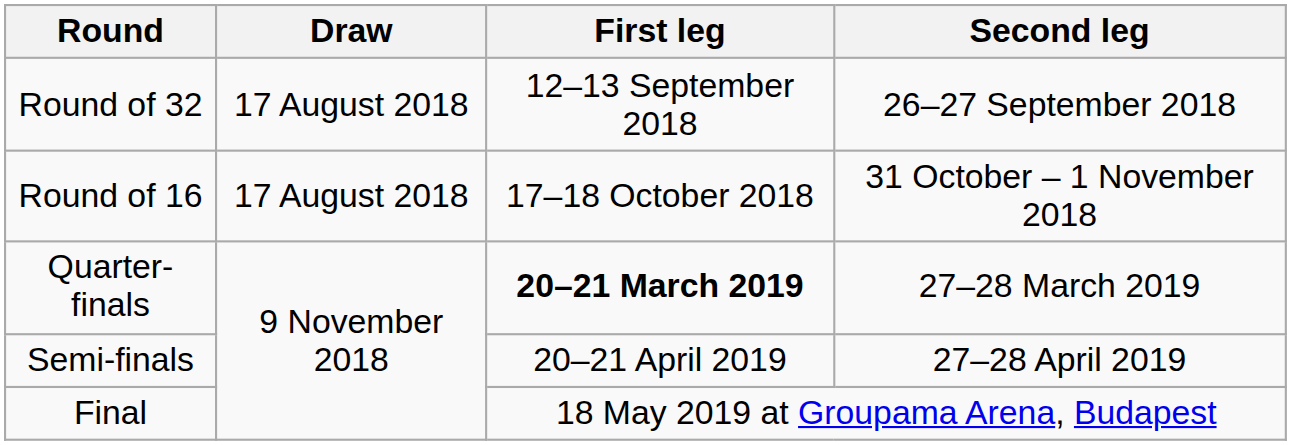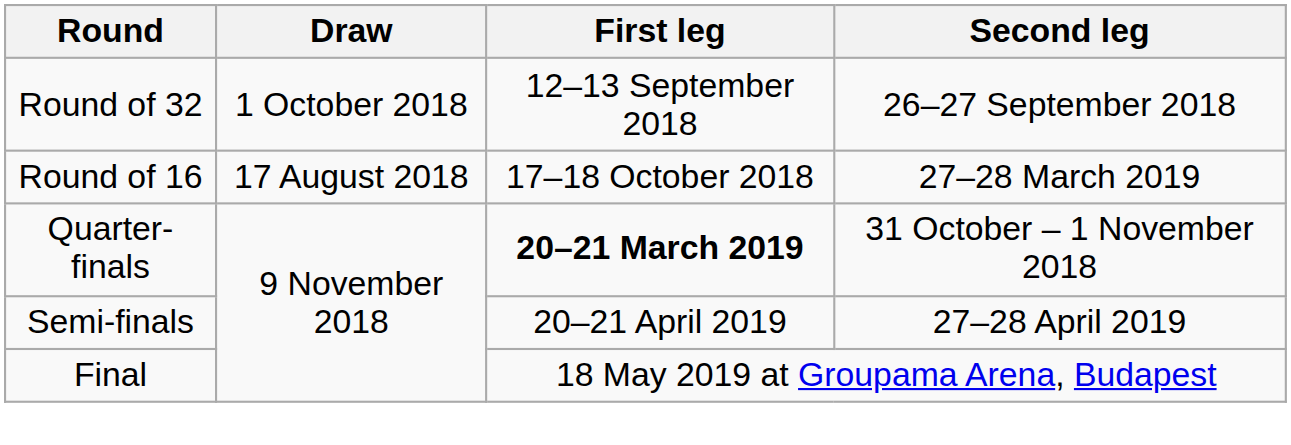 <table class="wikitable" style=text-align:center>
 <tr>
 <th>Round</th>
 <th>Draw</th>
 <th>First leg</th>
 <th>Second leg</th>
 </tr>
 <tr>
 <td>Round of 32</td>
-<td>17 August 2018</td>
+<td>1 October 2018</td>
 <td>12–13 September 2018</td>
 <td>26–27 September 2018</td>
 </tr>
 <tr>
 <td>Round of 16</td>
 <td>17 August 2018</td>
 <td>17–18 October 2018</td>
-<td>31 October – 1 November 2018</td>
+<td>27–28 March 2019</td>
 </tr>
 <tr>
 <td>Quarter-finals</td>
 <td rowspan=3>9 November 2018</td>
 <td><strong>20–21 March 2019</strong></td>
-<td>27–28 March 2019</td>
+<td>31 October – 1 November 2018</td>
 </tr>
 <tr>
 <td>Semi-finals</td>
 <td>20–21 April 2019</td>
 <td>27–28 April 2019</td>
 </tr>
 <tr>
 <td>Final</td>
 <td colspan=2>18 May 2019 at <a href='#'>Groupama Arena</a>, <a href='#'>Budapest</a></td>
 </tr>
 </table>
